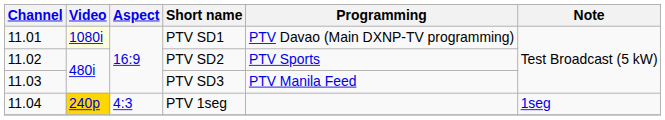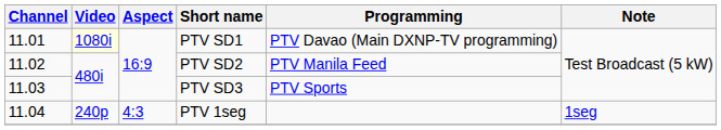 <table class="wikitable">
 <tr ABS>
 <th><a href='#'>Channel</a></th>
 <th><a href='#'>Video</a></th>
 <th><a href='#'>Aspect</a></th>
 <th>Short name</th>
 <th>Programming</th>
 <th>Note</th>
 </tr>
 <tr>
 <td>11.01</td>
 <td style="background: lightyellow;"><a href='#'>1080i</a></td>
 <td rowspan="3"><a href='#'>16:9</a></td>
 <td>PTV SD1</td>
 <td><a href='#'>PTV</a> Davao (Main DXNP-TV programming)</td>
 <td rowspan=3>Test Broadcast (5 kW)</td>
 </tr>
 <tr>
 <td>11.02</td>
 <td rowspan=2><a href='#'>480i</a></td>
 <td>PTV SD2</td>
-<td><a href='#'>PTV Sports</a></td>
+<td><a href='#'>PTV Manila Feed</a></td>
 </tr>
 <tr>
 <td>11.03</td>
 <td>PTV SD3</td>
-<td><a href='#'>PTV Manila Feed</a></td>
+<td><a href='#'>PTV Sports</a></td>
 </tr>
 <tr>
 <td>11.04</td>
-<td style="background: gold;"><a href='#'>240p</a></td>
+<td><a href='#'>240p</a></td>
 <td><a href='#'>4:3</a></td>
 <td>PTV 1seg</td>
 <td></td>
 <td><a href='#'>1seg</a></td>
 </tr>
 <tr>
 </tr>
 </table>
